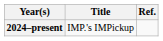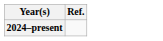 <table class="wikitable sortable">
 <tr>
 <th>Year(s)</th>
-<th>Title</th>
 <th><abbr>Ref.</abbr></th>
 </tr>
 <tr>
 <th>2024–present</th>
-<td>IMP.'s IMPickup</td>
 <td></td>
 </tr>
 </table>
